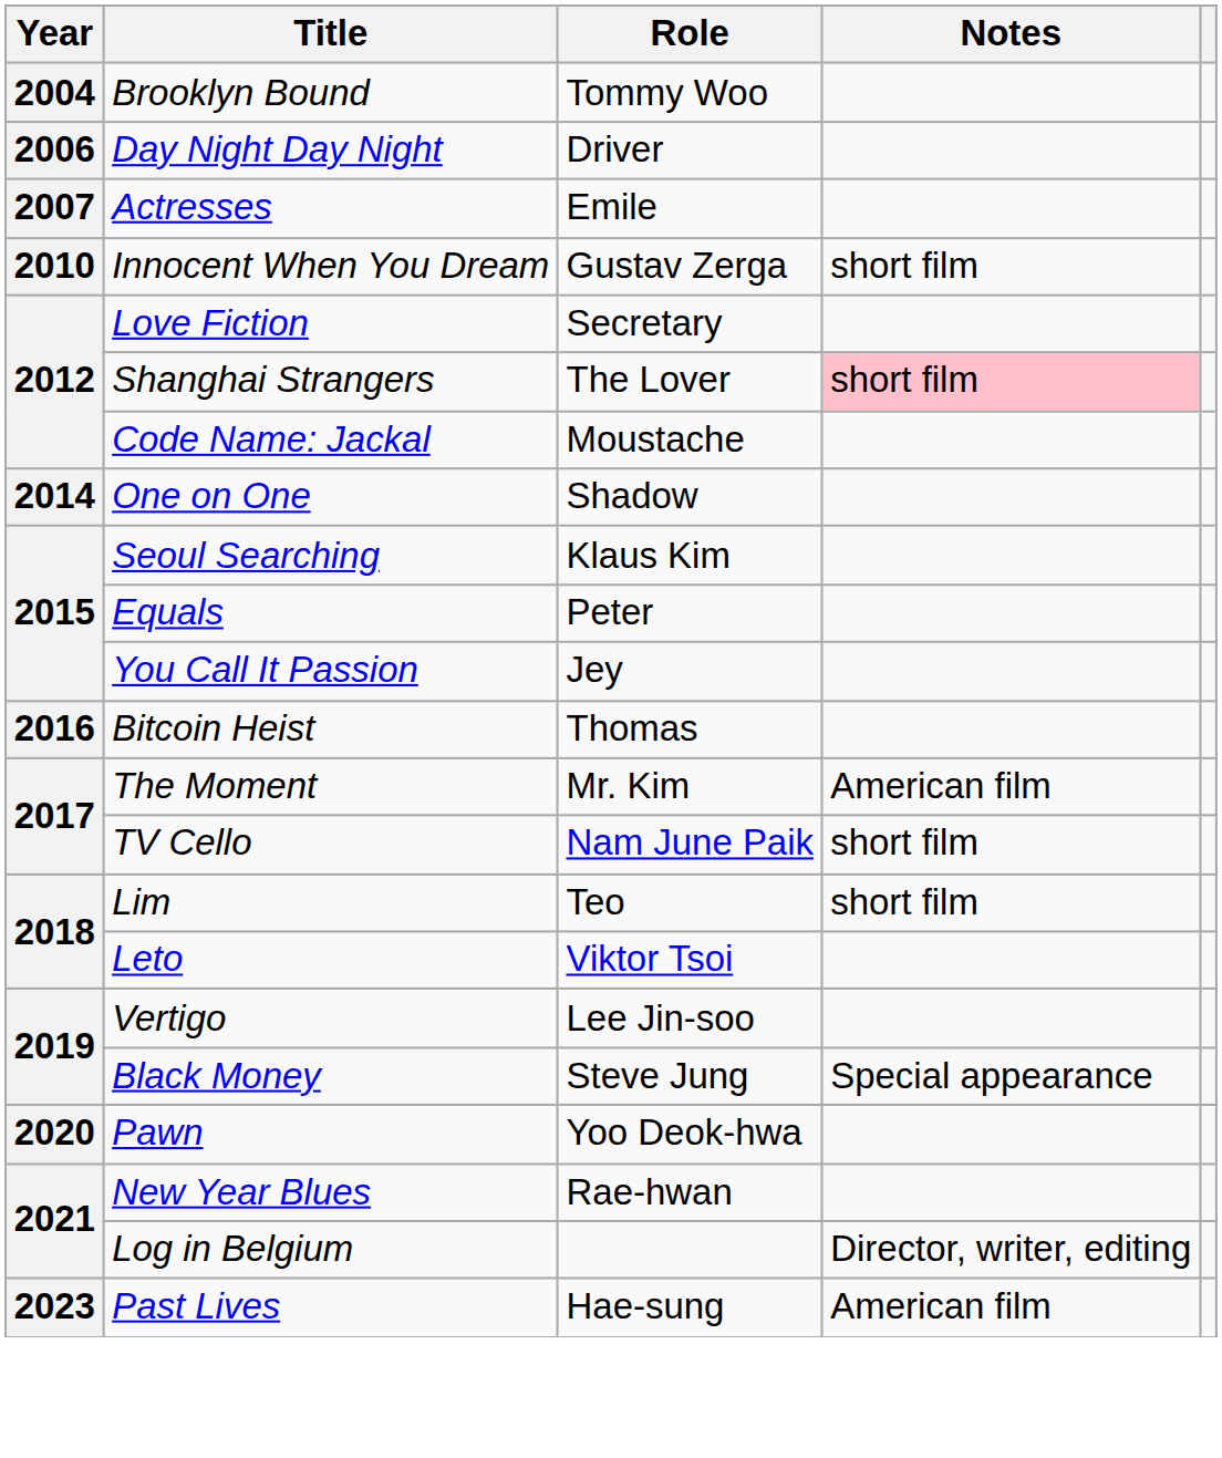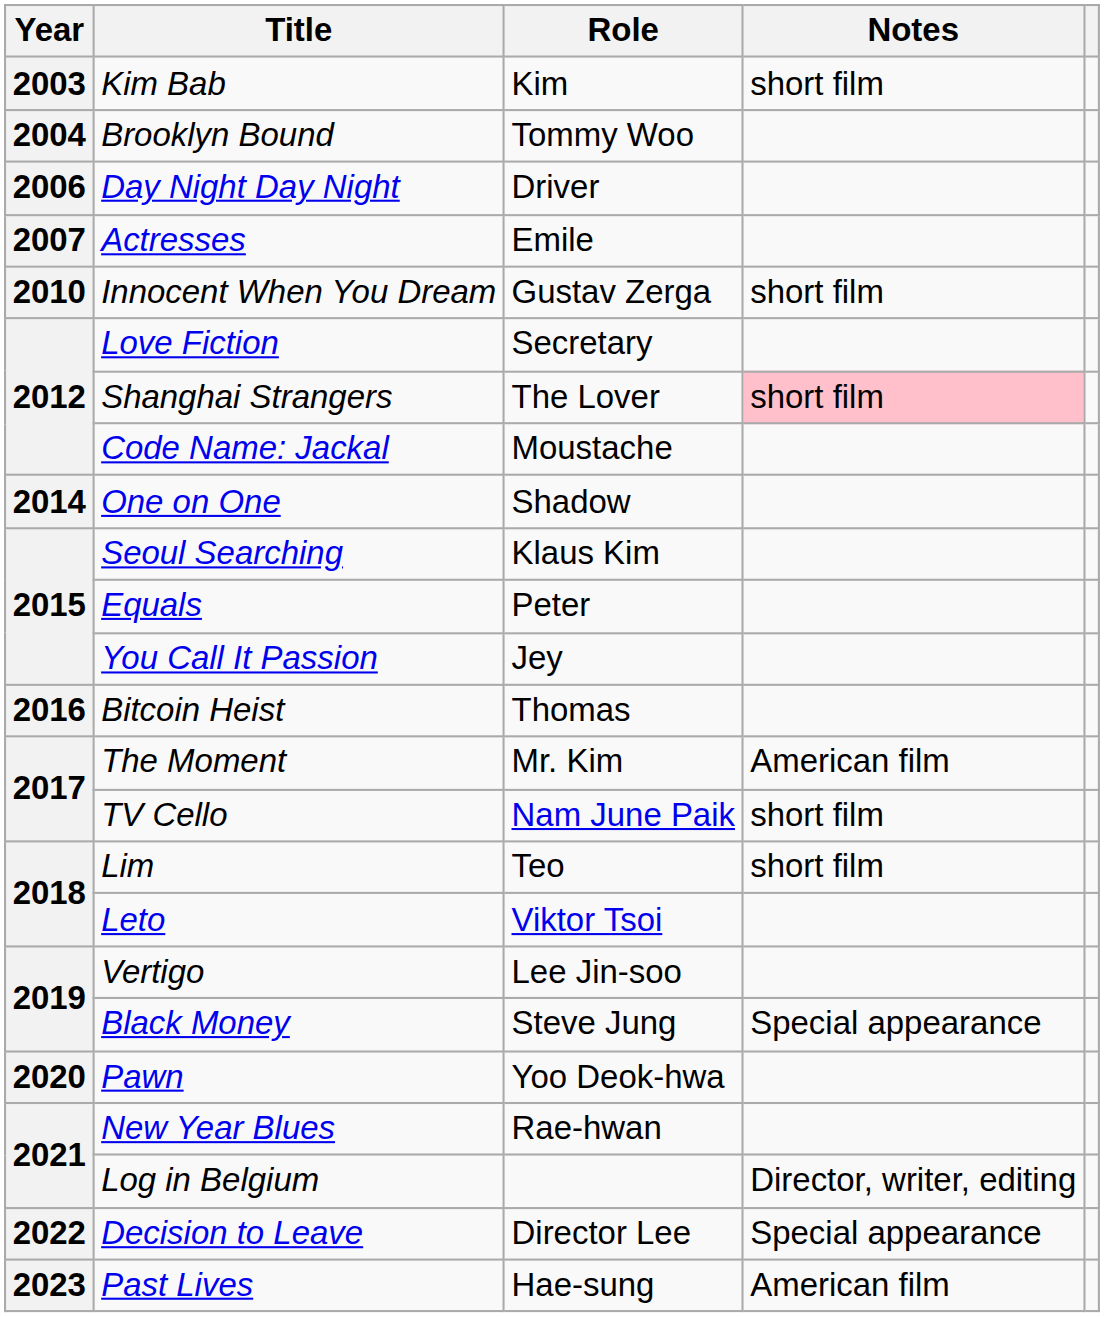 <table class="wikitable plainrowheaders sortable">
 <tr>
 <th scope="col">Year</th>
 <th scope="col">Title</th>
 <th scope="col">Role</th>
 <th scope="col">Notes</th>
 <th scope="col" class="unsortable"></th>
+</tr>
+<tr>
+<th scope="row">2003</th>
+<td><em>Kim Bab</em></td>
+<td>Kim</td>
+<td>short film</td>
+<td style="text-align:center"></td>
 </tr>
 <tr>
 <th scope="row">2004</th>
 <td><em>Brooklyn Bound</em></td>
 <td>Tommy Woo</td>
 <td></td>
 <td style="text-align:center"></td>
 </tr>
 <tr>
 <th scope="row">2006</th>
 <td><em><a href='#'>Day Night Day Night</a></em></td>
 <td>Driver</td>
 <td></td>
 <td style="text-align:center"></td>
 </tr>
 <tr>
 <th scope="row">2007</th>
 <td><em><a href='#'>Actresses</a></em></td>
 <td>Emile</td>
 <td></td>
 <td style="text-align:center"></td>
 </tr>
 <tr>
 <th scope="row">2010</th>
 <td><em>Innocent When You Dream</em></td>
 <td>Gustav Zerga</td>
 <td>short film</td>
 <td style="text-align:center"></td>
 </tr>
 <tr>
 <th scope="row" rowspan="3">2012</th>
 <td><em><a href='#'>Love Fiction</a></em></td>
 <td>Secretary</td>
 <td></td>
 <td style="text-align:center"></td>
 </tr>
 <tr>
 <td><em>Shanghai Strangers</em></td>
 <td>The Lover</td>
 <td style="background: pink;">short film</td>
 <td></td>
 </tr>
 <tr>
 <td><em><a href='#'>Code Name: Jackal</a></em></td>
 <td>Moustache</td>
 <td></td>
 <td style="text-align:center"></td>
 </tr>
 <tr>
 <th scope="row">2014</th>
 <td><em><a href='#'>One on One</a></em></td>
 <td>Shadow</td>
 <td></td>
 <td style="text-align:center"></td>
 </tr>
 <tr>
 <th scope="row" rowspan="3">2015</th>
 <td><em><a href='#'>Seoul Searching</a></em></td>
 <td>Klaus Kim</td>
 <td></td>
 <td style="text-align:center"></td>
 </tr>
 <tr>
 <td><em><a href='#'>Equals</a></em></td>
 <td>Peter</td>
 <td></td>
 <td style="text-align:center"></td>
 </tr>
 <tr>
 <td><em><a href='#'>You Call It Passion</a></em></td>
 <td>Jey</td>
 <td></td>
 <td style="text-align:center"></td>
 </tr>
 <tr>
 <th scope="row">2016</th>
 <td><em>Bitcoin Heist</em></td>
 <td>Thomas</td>
 <td></td>
 <td style="text-align:center"></td>
 </tr>
 <tr>
 <th scope="row" rowspan="2">2017</th>
 <td><em>The Moment</em></td>
 <td>Mr. Kim</td>
 <td>American film</td>
 <td style="text-align:center"></td>
 </tr>
 <tr>
 <td><em>TV Cello</em></td>
 <td><a href='#'>Nam June Paik</a></td>
 <td>short film</td>
 <td style="text-align:center"></td>
 </tr>
 <tr>
 <th scope="row"  rowspan="2">2018</th>
 <td><em>Lim</em></td>
 <td>Teo</td>
 <td>short film</td>
 <td style="text-align:center"></td>
 </tr>
 <tr>
 <td><em><a href='#'>Leto</a></em></td>
 <td><a href='#'>Viktor Tsoi</a></td>
 <td></td>
 <td style="text-align:center"></td>
 </tr>
 <tr>
 <th scope="row"  rowspan="2">2019</th>
 <td><em>Vertigo</em></td>
 <td>Lee Jin-soo</td>
 <td></td>
 <td style="text-align:center"></td>
 </tr>
 <tr>
 <td><em><a href='#'>Black Money</a></em></td>
 <td>Steve Jung</td>
 <td>Special appearance</td>
 <td style="text-align:center"></td>
 </tr>
 <tr>
 <th scope="row">2020</th>
 <td><em><a href='#'>Pawn</a></em></td>
 <td>Yoo Deok-hwa</td>
 <td></td>
 <td style="text-align:center"></td>
 </tr>
 <tr>
 <th scope="row" rowspan="2">2021</th>
 <td><em><a href='#'>New Year Blues</a></em></td>
 <td>Rae-hwan</td>
 <td></td>
 <td style="text-align:center"></td>
 </tr>
 <tr>
 <td><em>Log in Belgium</em></td>
 <td></td>
 <td>Director, writer, editing</td>
 <td style="text-align:center"></td>
 </tr>
 <tr>
+<th scope="row">2022</th>
+<td><em><a href='#'>Decision to Leave</a></em></td>
+<td>Director Lee</td>
+<td>Special appearance</td>
+<td style="text-align:center"></td>
+</tr>
+<tr>
 <th scope="row">2023</th>
 <td><em><a href='#'>Past Lives</a></em></td>
 <td>Hae-sung</td>
 <td>American film</td>
 <td style="text-align:center"></td>
 </tr>
 </table>
